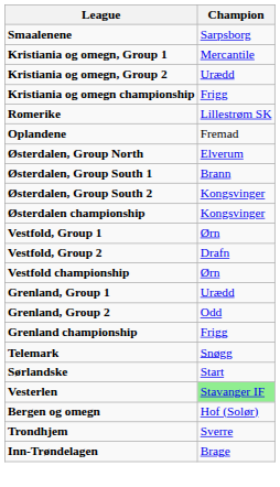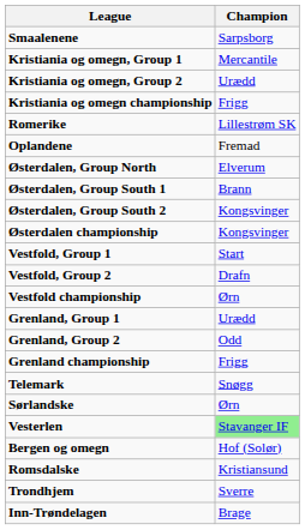 <table class="wikitable">
 <tr>
 <th>League</th>
 <th>Champion</th>
 </tr>
 <tr>
 <td><strong>Smaalenene</strong></td>
 <td><a href='#'>Sarpsborg</a></td>
 </tr>
 <tr>
 <td><strong>Kristiania og omegn, Group 1</strong></td>
 <td><a href='#'>Mercantile</a></td>
 </tr>
 <tr>
 <td><strong>Kristiania og omegn, Group 2</strong></td>
 <td><a href='#'>Urædd</a></td>
 </tr>
 <tr>
 <td><strong>Kristiania og omegn championship</strong></td>
 <td><a href='#'>Frigg</a></td>
 </tr>
 <tr>
 <td><strong>Romerike</strong></td>
 <td><a href='#'>Lillestrøm SK</a></td>
 </tr>
 <tr>
 <td><strong>Oplandene</strong></td>
 <td>Fremad</td>
 </tr>
 <tr>
 <td><strong>Østerdalen, Group North</strong></td>
 <td><a href='#'>Elverum</a></td>
 </tr>
 <tr>
 <td><strong>Østerdalen, Group South 1</strong></td>
 <td><a href='#'>Brann</a></td>
 </tr>
 <tr>
 <td><strong>Østerdalen, Group South 2</strong></td>
 <td><a href='#'>Kongsvinger</a></td>
 </tr>
 <tr>
 <td><strong>Østerdalen championship</strong></td>
 <td><a href='#'>Kongsvinger</a></td>
 </tr>
 <tr>
 <td><strong>Vestfold, Group 1</strong></td>
-<td><a href='#'>Ørn</a></td>
+<td><a href='#'>Start</a></td>
 </tr>
 <tr>
 <td><strong>Vestfold, Group 2</strong></td>
 <td><a href='#'>Drafn</a></td>
 </tr>
 <tr>
 <td><strong>Vestfold championship</strong></td>
 <td><a href='#'>Ørn</a></td>
 </tr>
 <tr>
 <td><strong>Grenland, Group 1</strong></td>
 <td><a href='#'>Urædd</a></td>
 </tr>
 <tr>
 <td><strong>Grenland, Group 2</strong></td>
 <td><a href='#'>Odd</a></td>
 </tr>
 <tr>
 <td><strong>Grenland championship</strong></td>
 <td><a href='#'>Frigg</a></td>
 </tr>
 <tr>
 <td><strong>Telemark</strong></td>
 <td><a href='#'>Snøgg</a></td>
 </tr>
 <tr>
 <td><strong>Sørlandske</strong></td>
-<td><a href='#'>Start</a></td>
+<td><a href='#'>Ørn</a></td>
 </tr>
 <tr>
 <td><strong>Vesterlen</strong></td>
 <td style="background: lightgreen;"><a href='#'>Stavanger IF</a></td>
 </tr>
 <tr>
 <td><strong>Bergen og omegn</strong></td>
 <td><a href='#'>Hof (Solør)</a></td>
 </tr>
 <tr>
+<td><strong>Romsdalske</strong></td>
+<td><a href='#'>Kristiansund</a></td>
+</tr>
+<tr>
 <td><strong>Trondhjem</strong></td>
 <td><a href='#'>Sverre</a></td>
 </tr>
 <tr>
 <td><strong>Inn-Trøndelagen</strong></td>
 <td><a href='#'>Brage</a></td>
 </tr>
 </table>
